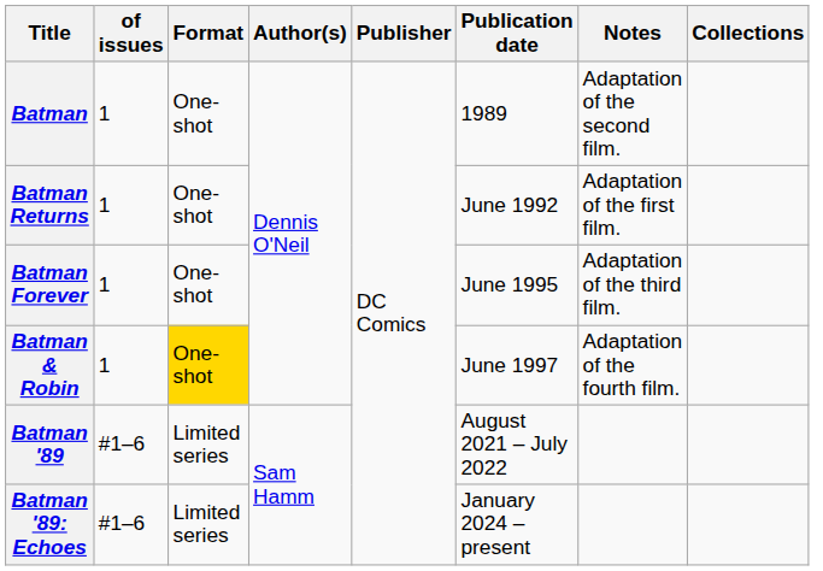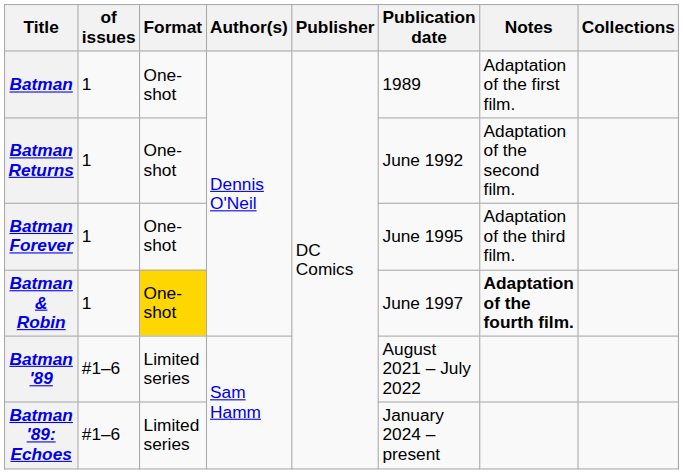 <table class="wikitable">
 <tr>
 <th>Title</th>
 <th style="width:40pt"> of issues</th>
 <th style="width:75pt">Format</th>
 <th style="width:125pt">Author(s)</th>
 <th style="width:125pt">Publisher</th>
 <th style="width:150pt">Publication date</th>
 <th style="width:175pt">Notes</th>
 <th>Collections</th>
 </tr>
 <tr>
 <th><em><a href='#'>Batman</a></em></th>
 <td>1</td>
 <td>One-shot</td>
 <td rowspan="4"><a href='#'>Dennis O'Neil</a></td>
 <td rowspan="6">DC Comics</td>
 <td>1989</td>
-<td>Adaptation of the second film.</td>
+<td>Adaptation of the first film.</td>
 <td></td>
 </tr>
 <tr>
 <th><em><a href='#'>Batman Returns</a></em></th>
 <td>1</td>
 <td>One-shot</td>
 <td>June 1992</td>
-<td>Adaptation of the first film.</td>
+<td>Adaptation of the second film.</td>
 <td></td>
 </tr>
 <tr>
 <th><em><a href='#'>Batman Forever</a></em></th>
 <td>1</td>
 <td>One-shot</td>
 <td>June 1995</td>
 <td>Adaptation of the third film.</td>
 <td></td>
 </tr>
 <tr>
 <th><em><a href='#'>Batman & Robin</a></em></th>
 <td>1</td>
 <td style="background: gold;">One-shot</td>
 <td>June 1997</td>
-<td>Adaptation of the fourth film.</td>
+<td><strong>Adaptation of the fourth film.</strong></td>
 <td></td>
 </tr>
 <tr>
 <th><em><a href='#'>Batman '89</a></em></th>
 <td>#1–6</td>
 <td>Limited series</td>
 <td rowspan="2"><a href='#'>Sam Hamm</a></td>
 <td>August 2021 – July 2022</td>
 <td></td>
 <td></td>
 </tr>
 <tr>
 <th><em><a href='#'>Batman '89: Echoes</a></em></th>
 <td>#1–6</td>
 <td>Limited series</td>
 <td>January 2024 – present</td>
 <td></td>
 <td></td>
 </tr>
 </table>
